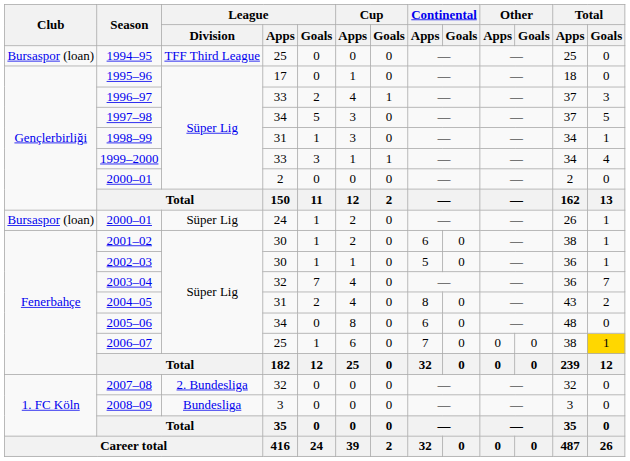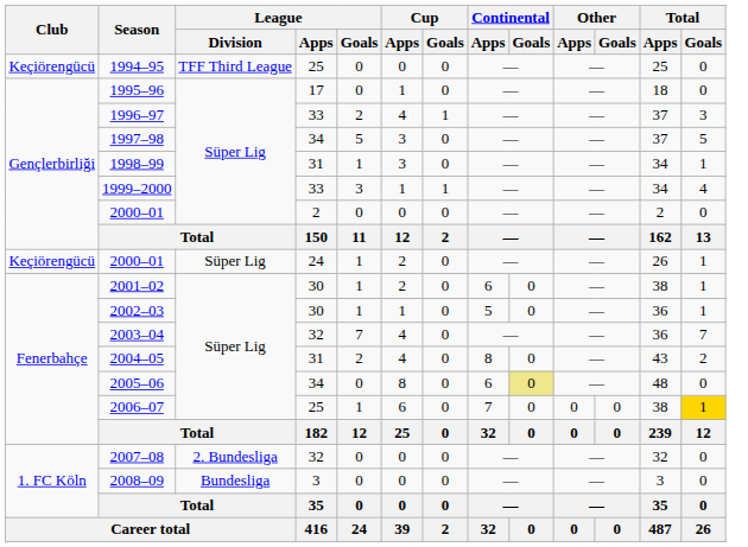 <table class="wikitable" style="text-align:center">
 <tr>
 <th rowspan="2">Club</th>
 <th rowspan="2">Season</th>
 <th colspan="3">League</th>
 <th colspan="2">Cup</th>
 <th colspan="2"><a href='#'>Continental</a></th>
 <th colspan="2">Other</th>
 <th colspan="2">Total</th>
 </tr>
 <tr>
 <th>Division</th>
 <th>Apps</th>
 <th>Goals</th>
 <th>Apps</th>
 <th>Goals</th>
 <th>Apps</th>
 <th>Goals</th>
 <th>Apps</th>
 <th>Goals</th>
 <th>Apps</th>
 <th>Goals</th>
 </tr>
 <tr>
-<td><a href='#'>Bursaspor</a> (loan)</td>
+<td><a href='#'>Keçiörengücü</a></td>
 <td><a href='#'>1994–95</a></td>
 <td><a href='#'>TFF Third League</a></td>
 <td>25</td>
 <td>0</td>
 <td>0</td>
 <td>0</td>
 <td colspan="2">—</td>
 <td colspan="2">—</td>
 <td>25</td>
 <td>0</td>
 </tr>
 <tr>
 <td rowspan="7"><a href='#'>Gençlerbirliği</a></td>
 <td><a href='#'>1995–96</a></td>
 <td rowspan="6"><a href='#'>Süper Lig</a></td>
 <td>17</td>
 <td>0</td>
 <td>1</td>
 <td>0</td>
 <td colspan="2">—</td>
 <td colspan="2">—</td>
 <td>18</td>
 <td>0</td>
 </tr>
 <tr>
 <td><a href='#'>1996–97</a></td>
 <td>33</td>
 <td>2</td>
 <td>4</td>
 <td>1</td>
 <td colspan="2">—</td>
 <td colspan="2">—</td>
 <td>37</td>
 <td>3</td>
 </tr>
 <tr>
 <td><a href='#'>1997–98</a></td>
 <td>34</td>
 <td>5</td>
 <td>3</td>
 <td>0</td>
 <td colspan="2">—</td>
 <td colspan="2">—</td>
 <td>37</td>
 <td>5</td>
 </tr>
 <tr>
 <td><a href='#'>1998–99</a></td>
 <td>31</td>
 <td>1</td>
 <td>3</td>
 <td>0</td>
 <td colspan="2">—</td>
 <td colspan="2">—</td>
 <td>34</td>
 <td>1</td>
 </tr>
 <tr>
 <td><a href='#'>1999–2000</a></td>
 <td>33</td>
 <td>3</td>
 <td>1</td>
 <td>1</td>
 <td colspan="2">—</td>
 <td colspan="2">—</td>
 <td>34</td>
 <td>4</td>
 </tr>
 <tr>
 <td><a href='#'>2000–01</a></td>
 <td>2</td>
 <td>0</td>
 <td>0</td>
 <td>0</td>
 <td colspan="2">—</td>
 <td colspan="2">—</td>
 <td>2</td>
 <td>0</td>
 </tr>
 <tr>
 <th colspan="2">Total</th>
 <th>150</th>
 <th>11</th>
 <th>12</th>
 <th>2</th>
 <th colspan="2">—</th>
 <th colspan="2">—</th>
 <th>162</th>
 <th>13</th>
 </tr>
 <tr>
-<td><a href='#'>Bursaspor</a> (loan)</td>
+<td><a href='#'>Keçiörengücü</a></td>
 <td><a href='#'>2000–01</a></td>
 <td>Süper Lig</td>
 <td>24</td>
 <td>1</td>
 <td>2</td>
 <td>0</td>
 <td colspan="2">—</td>
 <td colspan="2">—</td>
 <td>26</td>
 <td>1</td>
 </tr>
 <tr>
 <td rowspan="7"><a href='#'>Fenerbahçe</a></td>
 <td><a href='#'>2001–02</a></td>
 <td rowspan="6">Süper Lig</td>
 <td>30</td>
 <td>1</td>
 <td>2</td>
 <td>0</td>
 <td>6</td>
 <td>0</td>
 <td colspan="2">—</td>
 <td>38</td>
 <td>1</td>
 </tr>
 <tr>
 <td><a href='#'>2002–03</a></td>
 <td>30</td>
 <td>1</td>
 <td>1</td>
 <td>0</td>
 <td>5</td>
 <td>0</td>
 <td colspan="2">—</td>
 <td>36</td>
 <td>1</td>
 </tr>
 <tr>
 <td><a href='#'>2003–04</a></td>
 <td>32</td>
 <td>7</td>
 <td>4</td>
 <td>0</td>
 <td colspan="2">—</td>
 <td colspan="2">—</td>
 <td>36</td>
 <td>7</td>
 </tr>
 <tr>
 <td><a href='#'>2004–05</a></td>
 <td>31</td>
 <td>2</td>
 <td>4</td>
 <td>0</td>
 <td>8</td>
 <td>0</td>
 <td colspan="2">—</td>
 <td>43</td>
 <td>2</td>
 </tr>
 <tr>
 <td><a href='#'>2005–06</a></td>
 <td>34</td>
 <td>0</td>
 <td>8</td>
 <td>0</td>
 <td>6</td>
-<td>0</td>
+<td style="background: khaki;">0</td>
 <td colspan="2">—</td>
 <td>48</td>
 <td>0</td>
 </tr>
 <tr>
 <td><a href='#'>2006–07</a></td>
 <td>25</td>
 <td>1</td>
 <td>6</td>
 <td>0</td>
 <td>7</td>
 <td>0</td>
 <td>0</td>
 <td>0</td>
 <td>38</td>
 <td style="background: gold;">1</td>
 </tr>
 <tr>
 <th colspan="2">Total</th>
 <th>182</th>
 <th>12</th>
 <th>25</th>
 <th>0</th>
 <th>32</th>
 <th>0</th>
 <th>0</th>
 <th>0</th>
 <th>239</th>
 <th>12</th>
 </tr>
 <tr>
 <td rowspan="3"><a href='#'>1. FC Köln</a></td>
 <td><a href='#'>2007–08</a></td>
 <td><a href='#'>2. Bundesliga</a></td>
 <td>32</td>
 <td>0</td>
 <td>0</td>
 <td>0</td>
 <td colspan="2">—</td>
 <td colspan="2">—</td>
 <td>32</td>
 <td>0</td>
 </tr>
 <tr>
 <td><a href='#'>2008–09</a></td>
 <td><a href='#'>Bundesliga</a></td>
 <td>3</td>
 <td>0</td>
 <td>0</td>
 <td>0</td>
 <td colspan="2">—</td>
 <td colspan="2">—</td>
 <td>3</td>
 <td>0</td>
 </tr>
 <tr>
 <th colspan="2">Total</th>
 <th>35</th>
 <th>0</th>
 <th>0</th>
 <th>0</th>
 <th colspan="2">—</th>
 <th colspan="2">—</th>
 <th>35</th>
 <th>0</th>
 </tr>
 <tr>
 <th colspan="3">Career total</th>
 <th>416</th>
 <th>24</th>
 <th>39</th>
 <th>2</th>
 <th>32</th>
 <th>0</th>
 <th>0</th>
 <th>0</th>
 <th>487</th>
 <th>26</th>
 </tr>
 </table>
